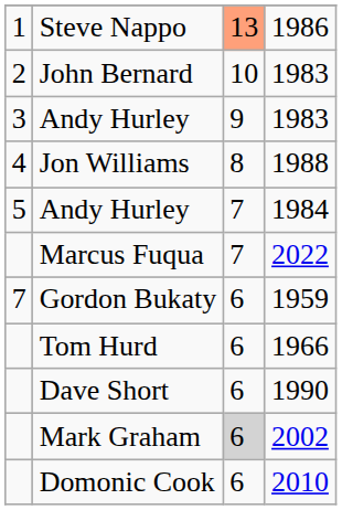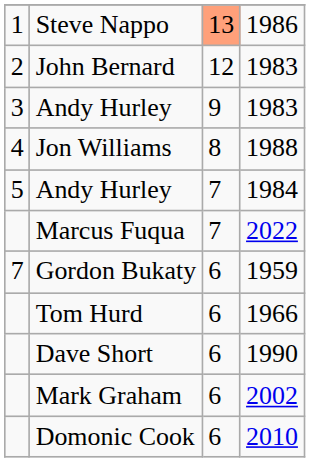 <table class="wikitable">
 <tr>
 </tr>
 <tr>
 <td>1</td>
 <td>Steve Nappo</td>
 <td style="background: lightsalmon;">13</td>
 <td>1986</td>
 </tr>
 <tr>
 <td>2</td>
 <td>John Bernard</td>
-<td>10</td>
+<td>12</td>
 <td>1983</td>
 </tr>
 <tr>
 <td>3</td>
 <td>Andy Hurley</td>
 <td>9</td>
 <td>1983</td>
 </tr>
 <tr>
 <td>4</td>
 <td>Jon Williams</td>
 <td>8</td>
 <td>1988</td>
 </tr>
 <tr>
 <td>5</td>
 <td>Andy Hurley</td>
 <td>7</td>
 <td>1984</td>
 </tr>
 <tr>
 <td></td>
 <td>Marcus Fuqua</td>
 <td>7</td>
 <td><a href='#'>2022</a></td>
 </tr>
 <tr>
 <td>7</td>
 <td>Gordon Bukaty</td>
 <td>6</td>
 <td>1959</td>
 </tr>
 <tr>
 <td></td>
 <td>Tom Hurd</td>
 <td>6</td>
 <td>1966</td>
 </tr>
 <tr>
 <td></td>
 <td>Dave Short</td>
 <td>6</td>
 <td>1990</td>
 </tr>
 <tr>
 <td></td>
 <td>Mark Graham</td>
-<td style="background: lightgrey;">6</td>
+<td>6</td>
 <td><a href='#'>2002</a></td>
 </tr>
 <tr>
 <td></td>
 <td>Domonic Cook</td>
 <td>6</td>
 <td><a href='#'>2010</a></td>
 </tr>
 </table>
